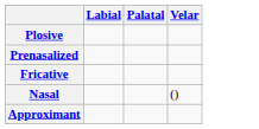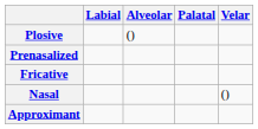 <table class="wikitable">
 <tr>
 <th></th>
 <th><a href='#'>Labial</a></th>
+<th><a href='#'>Alveolar</a></th>
 <th><a href='#'>Palatal</a></th>
 <th><a href='#'>Velar</a></th>
 </tr>
 <tr>
 <th><a href='#'>Plosive</a></th>
 <td></td>
+<td>()</td>
 <td></td>
 <td></td>
 </tr>
 <tr>
 <th><a href='#'>Prenasalized</a></th>
+<td></td>
 <td></td>
 <td></td>
 <td></td>
 </tr>
 <tr>
 <th><a href='#'>Fricative</a></th>
 <td></td>
 <td></td>
 <td></td>
+<td></td>
 </tr>
 <tr>
 <th><a href='#'>Nasal</a></th>
+<td></td>
 <td></td>
 <td></td>
 <td>()</td>
 </tr>
 <tr>
 <th><a href='#'>Approximant</a></th>
 <td></td>
 <td></td>
 <td></td>
+<td></td>
 </tr>
 </table>
